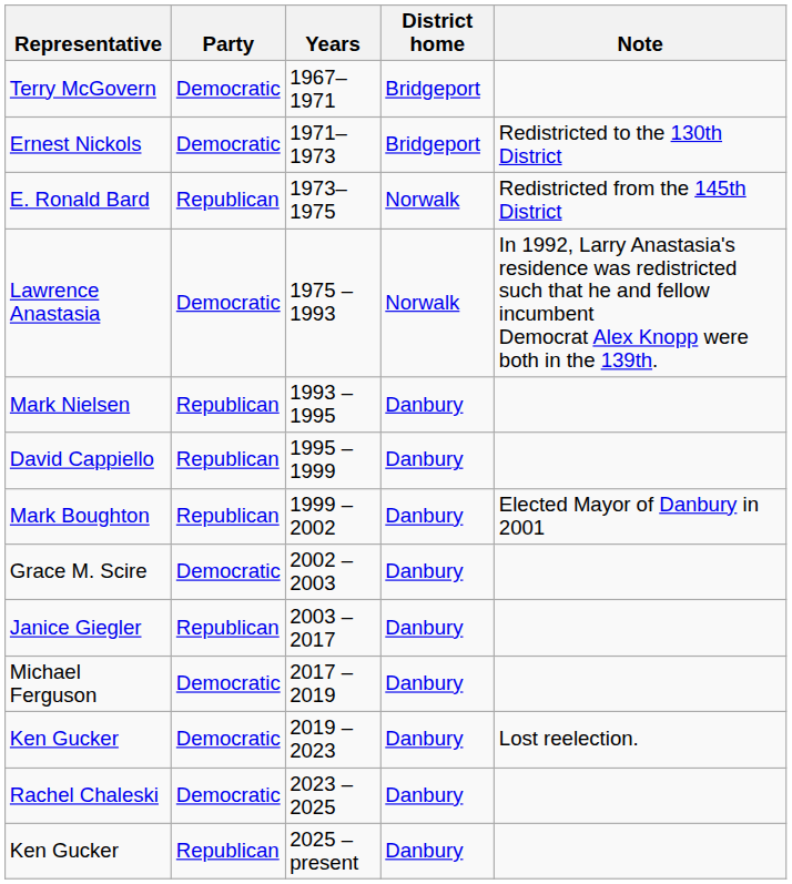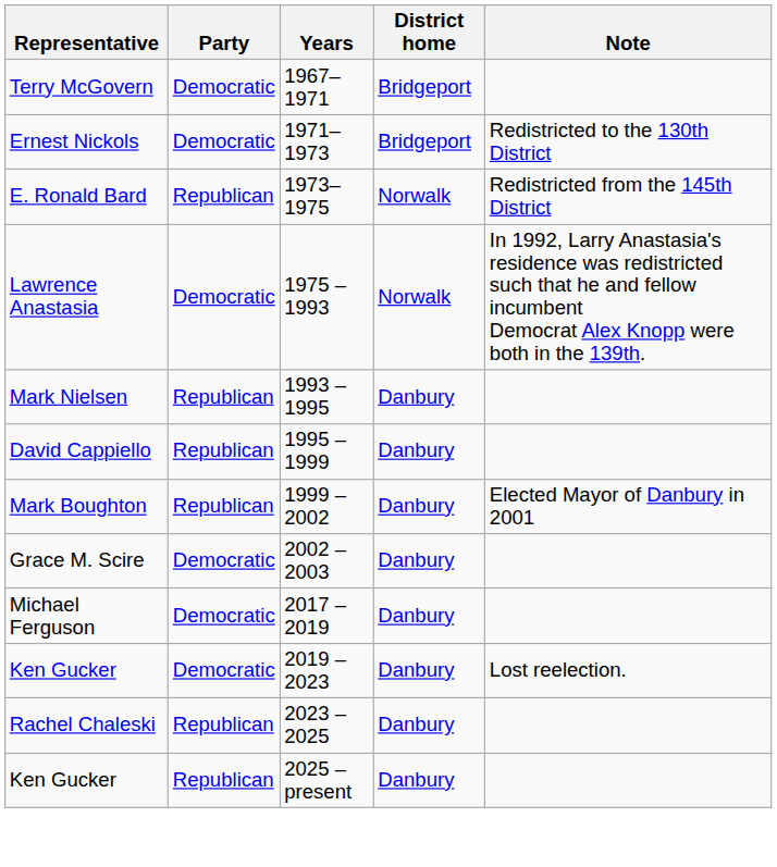 <table class=wikitable>
 <tr valign=bottom>
 <th>Representative</th>
 <th>Party</th>
 <th>Years</th>
 <th>District home</th>
 <th>Note</th>
 </tr>
 <tr>
 <td><a href='#'>Terry McGovern</a></td>
 <td><a href='#'>Democratic</a></td>
 <td>1967–1971</td>
 <td><a href='#'>Bridgeport</a></td>
 <td></td>
 </tr>
 <tr>
 <td><a href='#'>Ernest Nickols</a></td>
 <td><a href='#'>Democratic</a></td>
 <td>1971–1973</td>
 <td><a href='#'>Bridgeport</a></td>
 <td>Redistricted to the <a href='#'>130th District</a></td>
 </tr>
 <tr>
 <td><a href='#'>E. Ronald Bard</a></td>
 <td><a href='#'>Republican</a></td>
 <td>1973–1975</td>
 <td><a href='#'>Norwalk</a></td>
 <td>Redistricted from the <a href='#'>145th District</a></td>
 </tr>
 <tr>
 <td><a href='#'>Lawrence Anastasia</a></td>
 <td><a href='#'>Democratic</a></td>
 <td>1975 – 1993</td>
 <td><a href='#'>Norwalk</a></td>
 <td>In 1992, Larry Anastasia's residence was redistricted such that he and fellow incumbent<br>Democrat  <a href='#'>Alex Knopp</a> were both in the <a href='#'>139th</a>.</td>
 </tr>
 <tr>
 <td><a href='#'>Mark Nielsen</a></td>
 <td><a href='#'>Republican</a></td>
 <td>1993 – 1995</td>
 <td><a href='#'>Danbury</a></td>
 <td></td>
 </tr>
 <tr>
 <td><a href='#'>David Cappiello</a></td>
 <td><a href='#'>Republican</a></td>
 <td>1995 – 1999</td>
 <td><a href='#'>Danbury</a></td>
 <td></td>
 </tr>
 <tr>
 <td><a href='#'>Mark Boughton</a></td>
 <td><a href='#'>Republican</a></td>
 <td>1999 – 2002</td>
 <td><a href='#'>Danbury</a></td>
 <td>Elected Mayor of <a href='#'>Danbury</a> in 2001</td>
 </tr>
 <tr>
 <td>Grace M. Scire</td>
 <td><a href='#'>Democratic</a></td>
 <td>2002 – 2003</td>
 <td><a href='#'>Danbury</a></td>
 <td></td>
 </tr>
 <tr>
-<td><a href='#'>Janice Giegler</a></td>
-<td><a href='#'>Republican</a></td>
-<td>2003 – 2017</td>
-<td><a href='#'>Danbury</a></td>
-<td></td>
-</tr>
-<tr>
 <td>Michael Ferguson</td>
 <td><a href='#'>Democratic</a></td>
 <td>2017 – 2019</td>
 <td><a href='#'>Danbury</a></td>
 <td></td>
 </tr>
 <tr>
 <td><a href='#'>Ken Gucker</a></td>
 <td><a href='#'>Democratic</a></td>
 <td>2019 – 2023</td>
 <td><a href='#'>Danbury</a></td>
 <td>Lost reelection.</td>
 </tr>
 <tr>
 <td><a href='#'>Rachel Chaleski</a></td>
-<td><a href='#'>Democratic</a></td>
+<td><a href='#'>Republican</a></td>
 <td>2023 – 2025</td>
 <td><a href='#'>Danbury</a></td>
 <td></td>
 </tr>
 <tr>
 <td>Ken Gucker</td>
 <td><a href='#'>Republican</a></td>
 <td>2025 – present</td>
 <td><a href='#'>Danbury</a></td>
 <td></td>
 </tr>
 </table>
